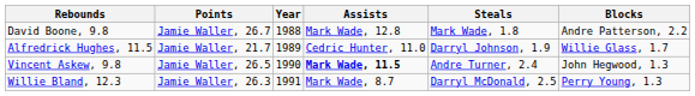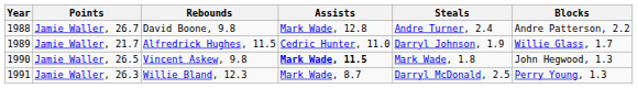 <table class="wikitable">
 <tr>
+<th>Year</th>
+<th>Points</th>
 <th>Rebounds</th>
-<th>Points</th>
-<th>Year</th>
 <th>Assists</th>
 <th>Steals</th>
 <th>Blocks</th>
 </tr>
 <tr>
+<td>1988</td>
+<td><a href='#'>Jamie Waller</a>, 26.7</td>
 <td>David Boone, 9.8</td>
-<td><a href='#'>Jamie Waller</a>, 26.7</td>
-<td>1988</td>
 <td><a href='#'>Mark Wade</a>, 12.8</td>
-<td><a href='#'>Mark Wade</a>, 1.8</td>
+<td><a href='#'>Andre Turner</a>, 2.4</td>
 <td>Andre Patterson, 2.2</td>
 </tr>
 <tr>
+<td>1989</td>
+<td><a href='#'>Jamie Waller</a>, 21.7</td>
 <td><a href='#'>Alfredrick Hughes</a>, 11.5</td>
-<td><a href='#'>Jamie Waller</a>, 21.7</td>
-<td>1989</td>
 <td><a href='#'>Cedric Hunter</a>, 11.0</td>
 <td><a href='#'>Darryl Johnson</a>, 1.9</td>
 <td><a href='#'>Willie Glass</a>, 1.7</td>
 </tr>
 <tr>
+<td>1990</td>
+<td><a href='#'>Jamie Waller</a>, 26.5</td>
 <td><a href='#'>Vincent Askew</a>, 9.8</td>
-<td><a href='#'>Jamie Waller</a>, 26.5</td>
-<td>1990</td>
 <td><strong><a href='#'>Mark Wade</a>, 11.5</strong></td>
-<td><a href='#'>Andre Turner</a>, 2.4</td>
+<td><a href='#'>Mark Wade</a>, 1.8</td>
 <td>John Hegwood, 1.3</td>
 </tr>
 <tr>
+<td>1991</td>
+<td><a href='#'>Jamie Waller</a>, 26.3</td>
 <td><a href='#'>Willie Bland</a>, 12.3</td>
-<td><a href='#'>Jamie Waller</a>, 26.3</td>
-<td>1991</td>
 <td><a href='#'>Mark Wade</a>, 8.7</td>
 <td><a href='#'>Darryl McDonald</a>, 2.5</td>
 <td><a href='#'>Perry Young</a>, 1.3</td>
 </tr>
 </table>
